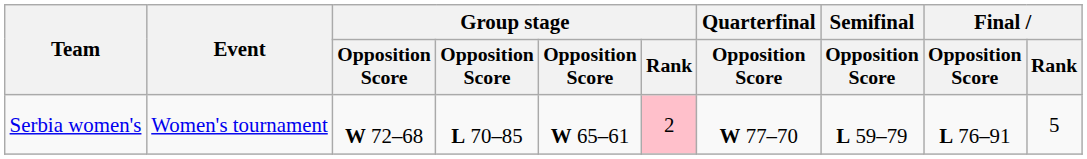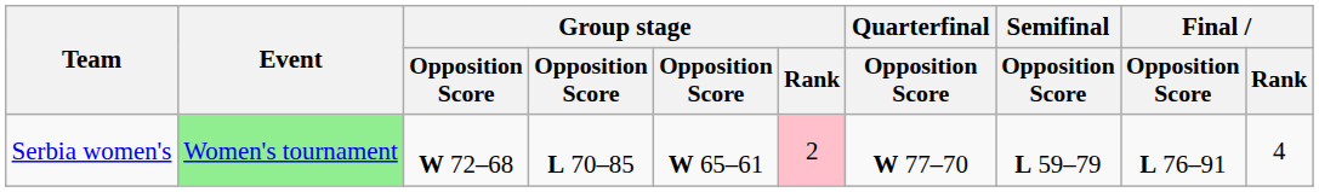 <table class="wikitable" style="font-size:90%">
 <tr>
 <th rowspan=2>Team</th>
 <th rowspan=2>Event</th>
 <th colspan=4>Group stage</th>
 <th>Quarterfinal</th>
 <th>Semifinal</th>
 <th colspan=2>Final / </th>
 </tr>
 <tr style="font-size:95%">
 <th>Opposition<br>Score</th>
 <th>Opposition<br>Score</th>
 <th>Opposition<br>Score</th>
 <th>Rank</th>
 <th>Opposition<br>Score</th>
 <th>Opposition<br>Score</th>
 <th>Opposition<br>Score</th>
 <th>Rank</th>
 </tr>
 <tr align=center>
 <td align=left><a href='#'>Serbia women's</a></td>
-<td align=left><a href='#'>Women's tournament</a></td>
+<td align=left style="background: lightgreen;"><a href='#'>Women's tournament</a></td>
 <td> <br> <strong>W</strong> 72–68</td>
 <td> <br> <strong>L</strong> 70–85</td>
 <td> <br> <strong>W</strong> 65–61</td>
 <td style="background: pink;">2 <strong></strong></td>
 <td> <br> <strong>W</strong> 77–70</td>
 <td> <br> <strong>L</strong> 59–79</td>
 <td> <br> <strong>L</strong> 76–91</td>
-<td>5</td>
+<td>4</td>
 </tr>
 </table>
